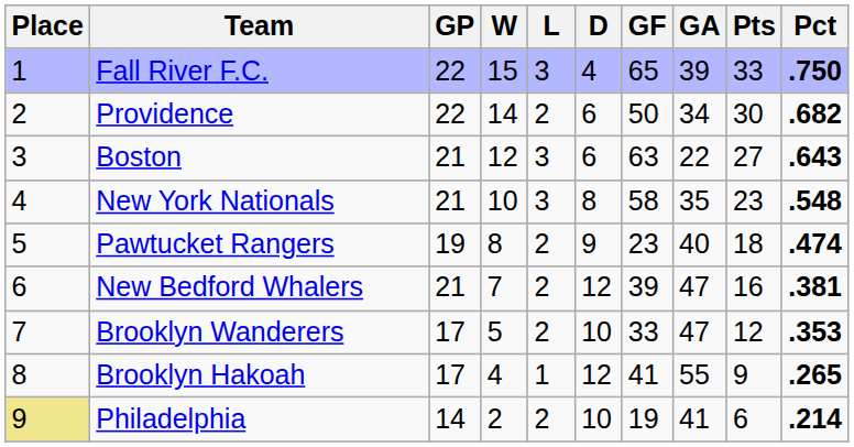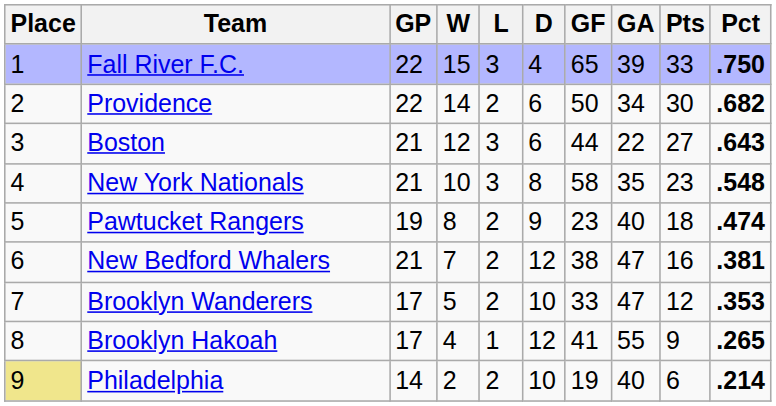 <table class="wikitable">
 <tr>
 <th>Place</th>
 <th width="190">Team</th>
 <th width="20">GP</th>
 <th width="20">W</th>
 <th width="20">L</th>
 <th width="20">D</th>
 <th width="20">GF</th>
 <th width="20">GA</th>
 <th>Pts</th>
 <th>Pct</th>
 </tr>
 <tr bgcolor=#b3b7ff>
 <td>1</td>
 <td><a href='#'>Fall River F.C.</a></td>
 <td>22</td>
 <td>15</td>
 <td>3</td>
 <td>4</td>
 <td>65</td>
 <td>39</td>
 <td>33</td>
 <td><strong>.750</strong></td>
 </tr>
 <tr>
 <td>2</td>
 <td><a href='#'>Providence</a></td>
 <td>22</td>
 <td>14</td>
 <td>2</td>
 <td>6</td>
 <td>50</td>
 <td>34</td>
 <td>30</td>
 <td><strong>.682</strong></td>
 </tr>
 <tr>
 <td>3</td>
 <td><a href='#'>Boston</a></td>
 <td>21</td>
 <td>12</td>
 <td>3</td>
 <td>6</td>
-<td>63</td>
+<td>44</td>
 <td>22</td>
 <td>27</td>
 <td><strong>.643</strong></td>
 </tr>
 <tr>
 <td>4</td>
 <td><a href='#'>New York Nationals</a></td>
 <td>21</td>
 <td>10</td>
 <td>3</td>
 <td>8</td>
 <td>58</td>
 <td>35</td>
 <td>23</td>
 <td><strong>.548</strong></td>
 </tr>
 <tr>
 <td>5</td>
 <td><a href='#'>Pawtucket Rangers</a></td>
 <td>19</td>
 <td>8</td>
 <td>2</td>
 <td>9</td>
 <td>23</td>
 <td>40</td>
 <td>18</td>
 <td><strong>.474</strong></td>
 </tr>
 <tr>
 <td>6</td>
 <td><a href='#'>New Bedford Whalers</a></td>
 <td>21</td>
 <td>7</td>
 <td>2</td>
 <td>12</td>
-<td>39</td>
+<td>38</td>
 <td>47</td>
 <td>16</td>
 <td><strong>.381</strong></td>
 </tr>
 <tr>
 <td>7</td>
 <td><a href='#'>Brooklyn Wanderers</a></td>
 <td>17</td>
 <td>5</td>
 <td>2</td>
 <td>10</td>
 <td>33</td>
 <td>47</td>
 <td>12</td>
 <td><strong>.353</strong></td>
 </tr>
 <tr>
 <td>8</td>
 <td><a href='#'>Brooklyn Hakoah</a></td>
 <td>17</td>
 <td>4</td>
 <td>1</td>
 <td>12</td>
 <td>41</td>
 <td>55</td>
 <td>9</td>
 <td><strong>.265</strong></td>
 </tr>
 <tr>
 <td style="background: khaki;">9</td>
 <td><a href='#'>Philadelphia</a></td>
 <td>14</td>
 <td>2</td>
 <td>2</td>
 <td>10</td>
 <td>19</td>
-<td>41</td>
+<td>40</td>
 <td>6</td>
 <td><strong>.214</strong></td>
 </tr>
 </table>
